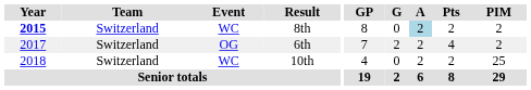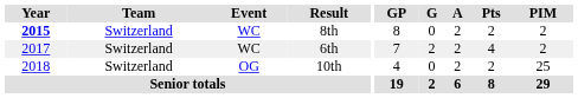 <table border="0" cellpadding="1" cellspacing="0" ID="Table3" style="text-align:center; width:40em">
 <tr ALIGN="center" bgcolor="#e0e0e0">
 <th>Year</th>
 <th>Team</th>
 <th>Event</th>
 <th>Result</th>
 <th rowspan="99" bgcolor="#ffffff"></th>
 <th>GP</th>
 <th>G</th>
 <th>A</th>
 <th>Pts</th>
 <th>PIM</th>
 </tr>
 <tr>
 <td><strong><a href='#'>2015</a></strong></td>
 <td><a href='#'>Switzerland</a></td>
 <td><a href='#'>WC</a></td>
 <td>8th</td>
 <td>8</td>
 <td>0</td>
-<td style="background: lightblue;">2</td>
+<td>2</td>
 <td>2</td>
 <td>2</td>
 </tr>
 <tr bgcolor="#f0f0f0">
 <td><a href='#'>2017</a></td>
 <td>Switzerland</td>
-<td><a href='#'>OG</a></td>
+<td>WC</td>
 <td>6th</td>
 <td>7</td>
 <td>2</td>
 <td>2</td>
 <td>4</td>
 <td>2</td>
 </tr>
 <tr>
 <td><a href='#'>2018</a></td>
 <td>Switzerland</td>
-<td><a href='#'>WC</a></td>
+<td><a href='#'>OG</a></td>
 <td>10th</td>
 <td>4</td>
 <td>0</td>
 <td>2</td>
 <td>2</td>
 <td>25</td>
 </tr>
 <tr bgcolor="#e0e0e0">
 <th colspan="4">Senior totals</th>
 <th>19</th>
 <th>2</th>
 <th>6</th>
 <th>8</th>
 <th>29</th>
 </tr>
 </table>
